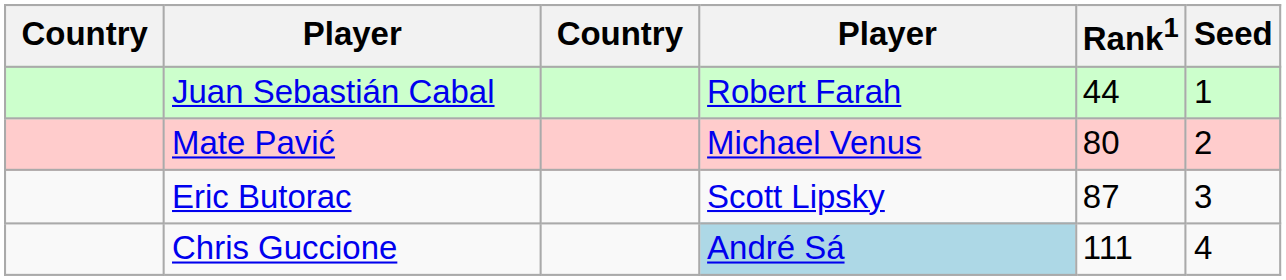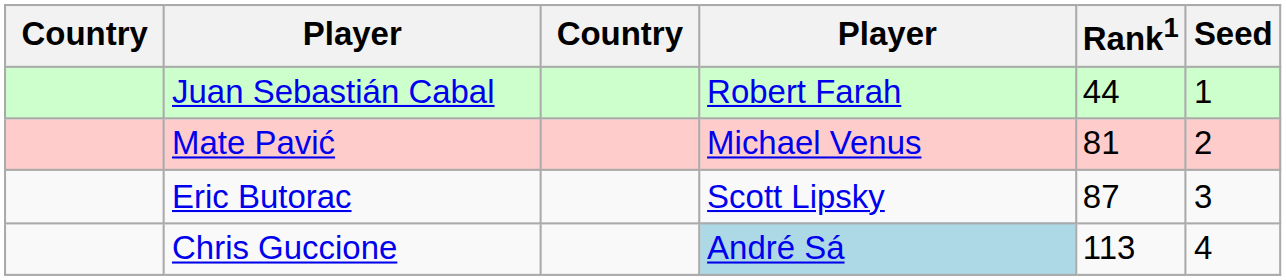 <table class="sortable wikitable">
 <tr>
 <th width="70">Country</th>
 <th width="175">Player</th>
 <th width="70">Country</th>
 <th width="175">Player</th>
 <th>Rank<sup>1</sup></th>
 <th>Seed</th>
 </tr>
 <tr style="background:#cfc;">
 <td></td>
 <td><a href='#'>Juan Sebastián Cabal</a></td>
 <td></td>
 <td><a href='#'>Robert Farah</a></td>
 <td>44</td>
 <td>1</td>
 </tr>
 <tr style="background:#fcc;">
 <td></td>
 <td><a href='#'>Mate Pavić</a></td>
 <td></td>
 <td><a href='#'>Michael Venus</a></td>
-<td>80</td>
+<td>81</td>
 <td>2</td>
 </tr>
 <tr>
 <td></td>
 <td><a href='#'>Eric Butorac</a></td>
 <td></td>
 <td><a href='#'>Scott Lipsky</a></td>
 <td>87</td>
 <td>3</td>
 </tr>
 <tr>
 <td></td>
 <td><a href='#'>Chris Guccione</a></td>
 <td></td>
 <td style="background: lightblue;"><a href='#'>André Sá</a></td>
-<td>111</td>
+<td>113</td>
 <td>4</td>
 </tr>
 </table>
